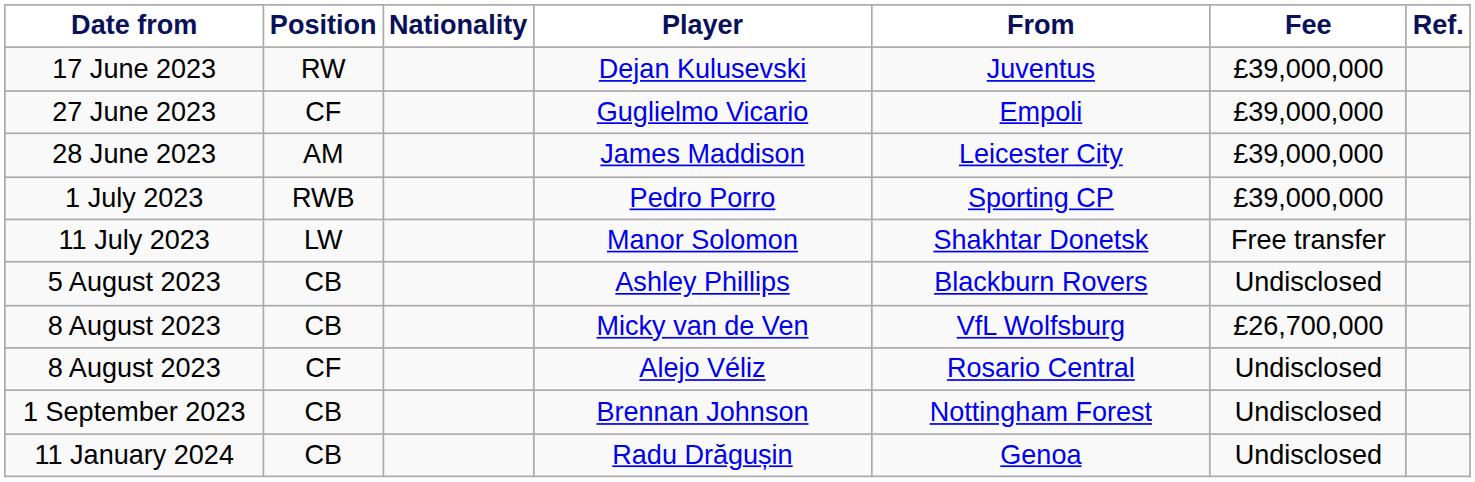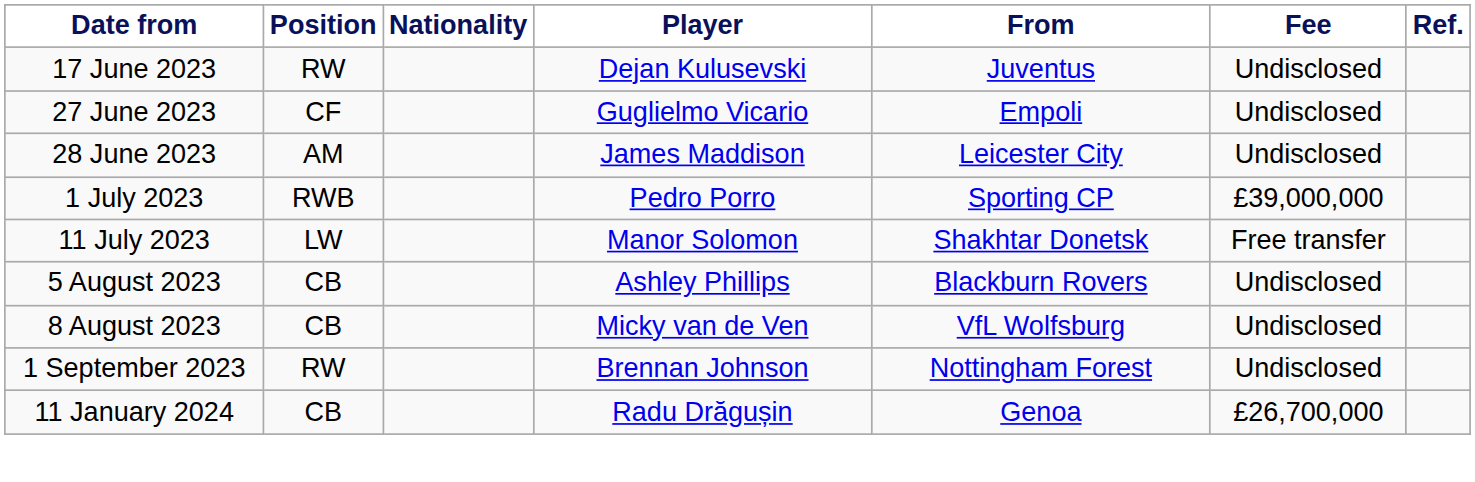 <table class="wikitable" style="text-align:center">
 <tr>
 <th style="background:#FFFFFF; color:#081159; width:150px;">Date from</th>
 <th style="background:#FFFFFF; color:#081159; width:50px;">Position</th>
 <th style="background:#FFFFFF; color:#081159; width:50px;">Nationality</th>
 <th style="background:#FFFFFF; color:#081159; width:200px;">Player</th>
 <th style="background:#FFFFFF; color:#081159; width:200px;">From</th>
 <th style="background:#FFFFFF; color:#081159; width:110px;">Fee</th>
 <th style="background:#FFFFFF; color:#081159; width:30px;">Ref.</th>
 </tr>
 <tr>
 <td>17 June 2023</td>
 <td>RW</td>
 <td></td>
 <td><a href='#'>Dejan Kulusevski</a></td>
 <td> <a href='#'>Juventus</a></td>
-<td>£39,000,000</td>
+<td>Undisclosed</td>
 <td></td>
 </tr>
 <tr>
 <td>27 June 2023</td>
 <td>CF</td>
 <td></td>
 <td><a href='#'>Guglielmo Vicario</a></td>
 <td> <a href='#'>Empoli</a></td>
-<td>£39,000,000</td>
+<td>Undisclosed</td>
 <td></td>
 </tr>
 <tr>
 <td>28 June 2023</td>
 <td>AM</td>
 <td></td>
 <td><a href='#'>James Maddison</a></td>
 <td> <a href='#'>Leicester City</a></td>
-<td>£39,000,000</td>
+<td>Undisclosed</td>
 <td></td>
 </tr>
 <tr>
 <td>1 July 2023</td>
 <td>RWB</td>
 <td></td>
 <td><a href='#'>Pedro Porro</a></td>
 <td> <a href='#'>Sporting CP</a></td>
 <td>£39,000,000</td>
 <td></td>
 </tr>
 <tr>
 <td>11 July 2023</td>
 <td>LW</td>
 <td></td>
 <td><a href='#'>Manor Solomon</a></td>
 <td> <a href='#'>Shakhtar Donetsk</a></td>
 <td>Free transfer</td>
 <td></td>
 </tr>
 <tr>
 <td>5 August 2023</td>
 <td>CB</td>
 <td></td>
 <td><a href='#'>Ashley Phillips</a></td>
 <td> <a href='#'>Blackburn Rovers</a></td>
 <td>Undisclosed</td>
 <td></td>
 </tr>
 <tr>
 <td>8 August 2023</td>
 <td>CB</td>
 <td></td>
 <td><a href='#'>Micky van de Ven</a></td>
 <td> <a href='#'>VfL Wolfsburg</a></td>
-<td>£26,700,000</td>
-<td></td>
-</tr>
-<tr>
-<td>8 August 2023</td>
-<td>CF</td>
-<td></td>
-<td><a href='#'>Alejo Véliz</a></td>
-<td> <a href='#'>Rosario Central</a></td>
 <td>Undisclosed</td>
 <td></td>
 </tr>
 <tr>
 <td>1 September 2023</td>
-<td>CB</td>
+<td>RW</td>
 <td></td>
 <td><a href='#'>Brennan Johnson</a></td>
 <td> <a href='#'>Nottingham Forest</a></td>
 <td>Undisclosed</td>
 <td></td>
 </tr>
 <tr>
 <td>11 January 2024</td>
 <td>CB</td>
 <td></td>
 <td><a href='#'>Radu Drăgușin</a></td>
 <td> <a href='#'>Genoa</a></td>
-<td>Undisclosed</td>
+<td>£26,700,000</td>
 <td></td>
 </tr>
 </table>
